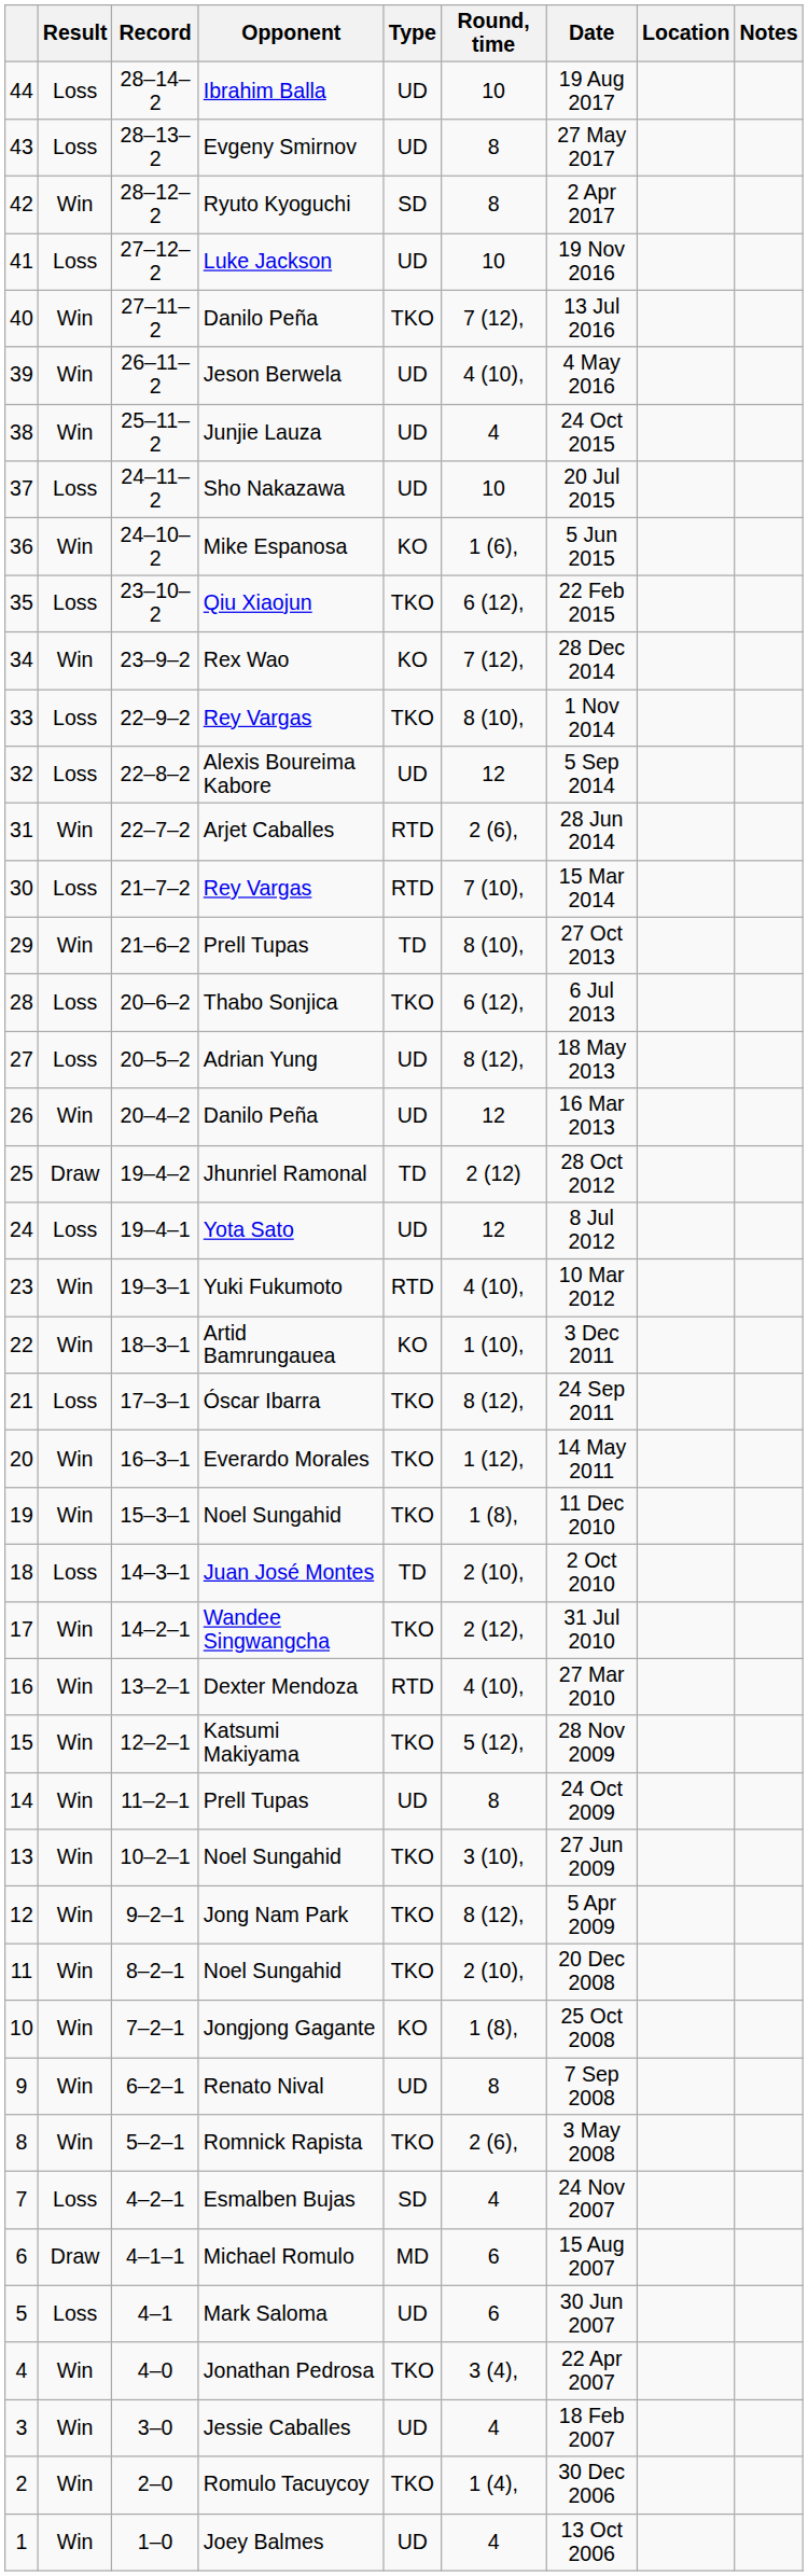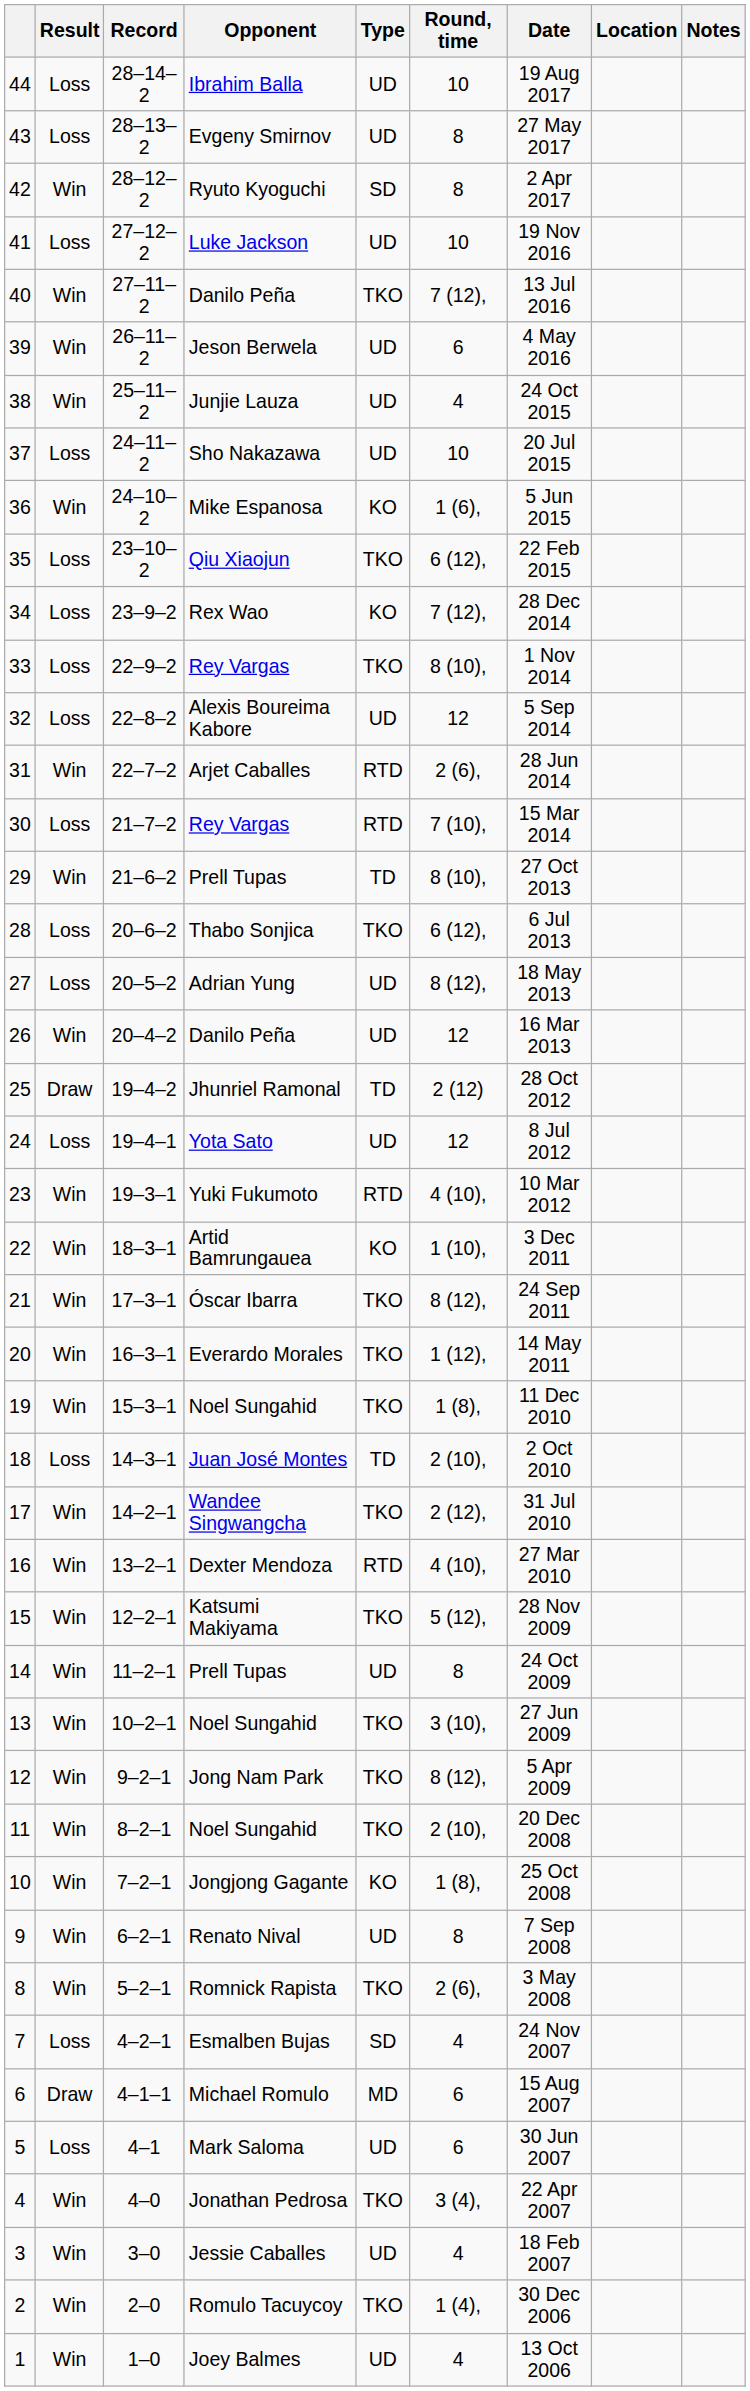 <table class="wikitable" style="text-align:center">
 <tr>
 <th></th>
 <th>Result</th>
 <th>Record</th>
 <th>Opponent</th>
 <th>Type</th>
 <th>Round, time</th>
 <th>Date</th>
 <th>Location</th>
 <th>Notes</th>
 </tr>
 <tr>
 <td>44</td>
 <td>Loss</td>
 <td>28–14–2</td>
 <td style="text-align:left;"><a href='#'>Ibrahim Balla</a></td>
 <td>UD</td>
 <td>10</td>
 <td>19 Aug 2017</td>
 <td style="text-align:left;"></td>
 <td></td>
 </tr>
 <tr>
 <td>43</td>
 <td>Loss</td>
 <td>28–13–2</td>
 <td style="text-align:left;">Evgeny Smirnov</td>
 <td>UD</td>
 <td>8</td>
 <td>27 May 2017</td>
 <td style="text-align:left;"></td>
 <td></td>
 </tr>
 <tr>
 <td>42</td>
 <td>Win</td>
 <td>28–12–2</td>
 <td style="text-align:left;">Ryuto Kyoguchi</td>
 <td>SD</td>
 <td>8</td>
 <td>2 Apr 2017</td>
 <td style="text-align:left;"></td>
 <td></td>
 </tr>
 <tr>
 <td>41</td>
 <td>Loss</td>
 <td>27–12–2</td>
 <td style="text-align:left;"><a href='#'>Luke Jackson</a></td>
 <td>UD</td>
 <td>10</td>
 <td>19 Nov 2016</td>
 <td style="text-align:left;"></td>
 <td style="text-align:left;"></td>
 </tr>
 <tr>
 <td>40</td>
 <td>Win</td>
 <td>27–11–2</td>
 <td style="text-align:left;">Danilo Peña</td>
 <td>TKO</td>
 <td>7 (12), </td>
 <td>13 Jul 2016</td>
 <td style="text-align:left;"></td>
 <td style="text-align:left;"></td>
 </tr>
 <tr>
 <td>39</td>
 <td>Win</td>
 <td>26–11–2</td>
 <td style="text-align:left;">Jeson Berwela</td>
 <td>UD</td>
-<td>4 (10), </td>
+<td>6</td>
 <td>4 May 2016</td>
 <td style="text-align:left;"></td>
 <td></td>
 </tr>
 <tr>
 <td>38</td>
 <td>Win</td>
 <td>25–11–2</td>
 <td style="text-align:left;">Junjie Lauza</td>
 <td>UD</td>
 <td>4</td>
 <td>24 Oct 2015</td>
 <td style="text-align:left;"></td>
 <td></td>
 </tr>
 <tr>
 <td>37</td>
 <td>Loss</td>
 <td>24–11–2</td>
 <td style="text-align:left;">Sho Nakazawa</td>
 <td>UD</td>
 <td>10</td>
 <td>20 Jul 2015</td>
 <td style="text-align:left;"></td>
 <td></td>
 </tr>
 <tr>
 <td>36</td>
 <td>Win</td>
 <td>24–10–2</td>
 <td style="text-align:left;">Mike Espanosa</td>
 <td>KO</td>
 <td>1 (6), </td>
 <td>5 Jun 2015</td>
 <td style="text-align:left;"></td>
 <td></td>
 </tr>
 <tr>
 <td>35</td>
 <td>Loss</td>
 <td>23–10–2</td>
 <td style="text-align:left;"><a href='#'>Qiu Xiaojun</a></td>
 <td>TKO</td>
 <td>6 (12), </td>
 <td>22 Feb 2015</td>
 <td style="text-align:left;"></td>
 <td style="text-align:left;"></td>
 </tr>
 <tr>
 <td>34</td>
-<td>Win</td>
+<td>Loss</td>
 <td>23–9–2</td>
 <td style="text-align:left;">Rex Wao</td>
 <td>KO</td>
 <td>7 (12), </td>
 <td>28 Dec 2014</td>
 <td style="text-align:left;"></td>
 <td style="text-align:left;"></td>
 </tr>
 <tr>
 <td>33</td>
 <td>Loss</td>
 <td>22–9–2</td>
 <td style="text-align:left;"><a href='#'>Rey Vargas</a></td>
 <td>TKO</td>
 <td>8 (10), </td>
 <td>1 Nov 2014</td>
 <td style="text-align:left;"></td>
 <td style="text-align:left;"></td>
 </tr>
 <tr>
 <td>32</td>
 <td>Loss</td>
 <td>22–8–2</td>
 <td style="text-align:left;">Alexis Boureima Kabore</td>
 <td>UD</td>
 <td>12</td>
 <td>5 Sep 2014</td>
 <td style="text-align:left;"></td>
 <td style="text-align:left;"></td>
 </tr>
 <tr>
 <td>31</td>
 <td>Win</td>
 <td>22–7–2</td>
 <td style="text-align:left;">Arjet Caballes</td>
 <td>RTD</td>
 <td>2 (6), </td>
 <td>28 Jun 2014</td>
 <td style="text-align:left;"></td>
 <td></td>
 </tr>
 <tr>
 <td>30</td>
 <td>Loss</td>
 <td>21–7–2</td>
 <td style="text-align:left;"><a href='#'>Rey Vargas</a></td>
 <td>RTD</td>
 <td>7 (10), </td>
 <td>15 Mar 2014</td>
 <td style="text-align:left;"></td>
 <td></td>
 </tr>
 <tr>
 <td>29</td>
 <td>Win</td>
 <td>21–6–2</td>
 <td style="text-align:left;">Prell Tupas</td>
 <td>TD</td>
 <td>8 (10), </td>
 <td>27 Oct 2013</td>
 <td style="text-align:left;"></td>
 <td style="text-align:left;"></td>
 </tr>
 <tr>
 <td>28</td>
 <td>Loss</td>
 <td>20–6–2</td>
 <td style="text-align:left;">Thabo Sonjica</td>
 <td>TKO</td>
 <td>6 (12), </td>
 <td>6 Jul 2013</td>
 <td style="text-align:left;"></td>
 <td style="text-align:left;"></td>
 </tr>
 <tr>
 <td>27</td>
 <td>Loss</td>
 <td>20–5–2</td>
 <td style="text-align:left;">Adrian Yung</td>
 <td>UD</td>
 <td>8 (12), </td>
 <td>18 May 2013</td>
 <td style="text-align:left;"></td>
 <td></td>
 </tr>
 <tr>
 <td>26</td>
 <td>Win</td>
 <td>20–4–2</td>
 <td style="text-align:left;">Danilo Peña</td>
 <td>UD</td>
 <td>12</td>
 <td>16 Mar 2013</td>
 <td style="text-align:left;"></td>
 <td style="text-align:left;"></td>
 </tr>
 <tr>
 <td>25</td>
 <td>Draw</td>
 <td>19–4–2</td>
 <td style="text-align:left;">Jhunriel Ramonal</td>
 <td>TD</td>
 <td>2 (12)</td>
 <td>28 Oct 2012</td>
 <td style="text-align:left;"></td>
 <td style="text-align:left;"></td>
 </tr>
 <tr>
 <td>24</td>
 <td>Loss</td>
 <td>19–4–1</td>
 <td style="text-align:left;"><a href='#'>Yota Sato</a></td>
 <td>UD</td>
 <td>12</td>
 <td>8 Jul 2012</td>
 <td style="text-align:left;"></td>
 <td style="text-align:left;"></td>
 </tr>
 <tr>
 <td>23</td>
 <td>Win</td>
 <td>19–3–1</td>
 <td style="text-align:left;">Yuki Fukumoto</td>
 <td>RTD</td>
 <td>4 (10), </td>
 <td>10 Mar 2012</td>
 <td style="text-align:left;"></td>
 <td></td>
 </tr>
 <tr>
 <td>22</td>
 <td>Win</td>
 <td>18–3–1</td>
 <td style="text-align:left;">Artid Bamrungauea</td>
 <td>KO</td>
 <td>1 (10), </td>
 <td>3 Dec 2011</td>
 <td style="text-align:left;"></td>
 <td></td>
 </tr>
 <tr>
 <td>21</td>
-<td>Loss</td>
+<td>Win</td>
 <td>17–3–1</td>
 <td style="text-align:left;">Óscar Ibarra</td>
 <td>TKO</td>
 <td>8 (12), </td>
 <td>24 Sep 2011</td>
 <td style="text-align:left;"></td>
 <td style="text-align:left;"></td>
 </tr>
 <tr>
 <td>20</td>
 <td>Win</td>
 <td>16–3–1</td>
 <td style="text-align:left;">Everardo Morales</td>
 <td>TKO</td>
 <td>1 (12), </td>
 <td>14 May 2011</td>
 <td style="text-align:left;"></td>
 <td style="text-align:left;"></td>
 </tr>
 <tr>
 <td>19</td>
 <td>Win</td>
 <td>15–3–1</td>
 <td style="text-align:left;">Noel Sungahid</td>
 <td>TKO</td>
 <td>1 (8), </td>
 <td>11 Dec 2010</td>
 <td style="text-align:left;"></td>
 <td></td>
 </tr>
 <tr>
 <td>18</td>
 <td>Loss</td>
 <td>14–3–1</td>
 <td style="text-align:left;"><a href='#'>Juan José Montes</a></td>
 <td>TD</td>
 <td>2 (10), </td>
 <td>2 Oct 2010</td>
 <td style="text-align:left;"></td>
 <td style="text-align:left;"></td>
 </tr>
 <tr>
 <td>17</td>
 <td>Win</td>
 <td>14–2–1</td>
 <td style="text-align:left;"><a href='#'>Wandee Singwangcha</a></td>
 <td>TKO</td>
 <td>2 (12), </td>
 <td>31 Jul 2010</td>
 <td style="text-align:left;"></td>
 <td style="text-align:left;"></td>
 </tr>
 <tr>
 <td>16</td>
 <td>Win</td>
 <td>13–2–1</td>
 <td style="text-align:left;">Dexter Mendoza</td>
 <td>RTD</td>
 <td>4 (10), </td>
 <td>27 Mar 2010</td>
 <td style="text-align:left;"></td>
 <td></td>
 </tr>
 <tr>
 <td>15</td>
 <td>Win</td>
 <td>12–2–1</td>
 <td style="text-align:left;">Katsumi Makiyama</td>
 <td>TKO</td>
 <td>5 (12), </td>
 <td>28 Nov 2009</td>
 <td style="text-align:left;"></td>
 <td style="text-align:left;"></td>
 </tr>
 <tr>
 <td>14</td>
 <td>Win</td>
 <td>11–2–1</td>
 <td style="text-align:left;">Prell Tupas</td>
 <td>UD</td>
 <td>8</td>
 <td>24 Oct 2009</td>
 <td style="text-align:left;"></td>
 <td></td>
 </tr>
 <tr>
 <td>13</td>
 <td>Win</td>
 <td>10–2–1</td>
 <td style="text-align:left;">Noel Sungahid</td>
 <td>TKO</td>
 <td>3 (10), </td>
 <td>27 Jun 2009</td>
 <td style="text-align:left;"></td>
 <td></td>
 </tr>
 <tr>
 <td>12</td>
 <td>Win</td>
 <td>9–2–1</td>
 <td style="text-align:left;">Jong Nam Park</td>
 <td>TKO</td>
 <td>8 (12), </td>
 <td>5 Apr 2009</td>
 <td style="text-align:left;"></td>
 <td style="text-align:left;"></td>
 </tr>
 <tr>
 <td>11</td>
 <td>Win</td>
 <td>8–2–1</td>
 <td style="text-align:left;">Noel Sungahid</td>
 <td>TKO</td>
 <td>2 (10), </td>
 <td>20 Dec 2008</td>
 <td style="text-align:left;"></td>
 <td></td>
 </tr>
 <tr>
 <td>10</td>
 <td>Win</td>
 <td>7–2–1</td>
 <td style="text-align:left;">Jongjong Gagante</td>
 <td>KO</td>
 <td>1 (8), </td>
 <td>25 Oct 2008</td>
 <td style="text-align:left;"></td>
 <td></td>
 </tr>
 <tr>
 <td>9</td>
 <td>Win</td>
 <td>6–2–1</td>
 <td style="text-align:left;">Renato Nival</td>
 <td>UD</td>
 <td>8</td>
 <td>7 Sep 2008</td>
 <td style="text-align:left;"></td>
 <td></td>
 </tr>
 <tr>
 <td>8</td>
 <td>Win</td>
 <td>5–2–1</td>
 <td style="text-align:left;">Romnick Rapista</td>
 <td>TKO</td>
 <td>2 (6), </td>
 <td>3 May 2008</td>
 <td style="text-align:left;"></td>
 <td></td>
 </tr>
 <tr>
 <td>7</td>
 <td>Loss</td>
 <td>4–2–1</td>
 <td style="text-align:left;">Esmalben Bujas</td>
 <td>SD</td>
 <td>4</td>
 <td>24 Nov 2007</td>
 <td style="text-align:left;"></td>
 <td></td>
 </tr>
 <tr>
 <td>6</td>
 <td>Draw</td>
 <td>4–1–1</td>
 <td style="text-align:left;">Michael Romulo</td>
 <td>MD</td>
 <td>6</td>
 <td>15 Aug 2007</td>
 <td style="text-align:left;"></td>
 <td></td>
 </tr>
 <tr>
 <td>5</td>
 <td>Loss</td>
 <td>4–1</td>
 <td style="text-align:left;">Mark Saloma</td>
 <td>UD</td>
 <td>6</td>
 <td>30 Jun 2007</td>
 <td style="text-align:left;"></td>
 <td></td>
 </tr>
 <tr>
 <td>4</td>
 <td>Win</td>
 <td>4–0</td>
 <td style="text-align:left;">Jonathan Pedrosa</td>
 <td>TKO</td>
 <td>3 (4), </td>
 <td>22 Apr 2007</td>
 <td style="text-align:left;"></td>
 <td></td>
 </tr>
 <tr>
 <td>3</td>
 <td>Win</td>
 <td>3–0</td>
 <td style="text-align:left;">Jessie Caballes</td>
 <td>UD</td>
 <td>4</td>
 <td>18 Feb 2007</td>
 <td style="text-align:left;"></td>
 <td></td>
 </tr>
 <tr>
 <td>2</td>
 <td>Win</td>
 <td>2–0</td>
 <td style="text-align:left;">Romulo Tacuycoy</td>
 <td>TKO</td>
 <td>1 (4), </td>
 <td>30 Dec 2006</td>
 <td style="text-align:left"></td>
 <td></td>
 </tr>
 <tr>
 <td>1</td>
 <td>Win</td>
 <td>1–0</td>
 <td style="text-align:left;">Joey Balmes</td>
 <td>UD</td>
 <td>4</td>
 <td>13 Oct 2006</td>
 <td style="text-align:left"></td>
 <td></td>
 </tr>
 </table>
